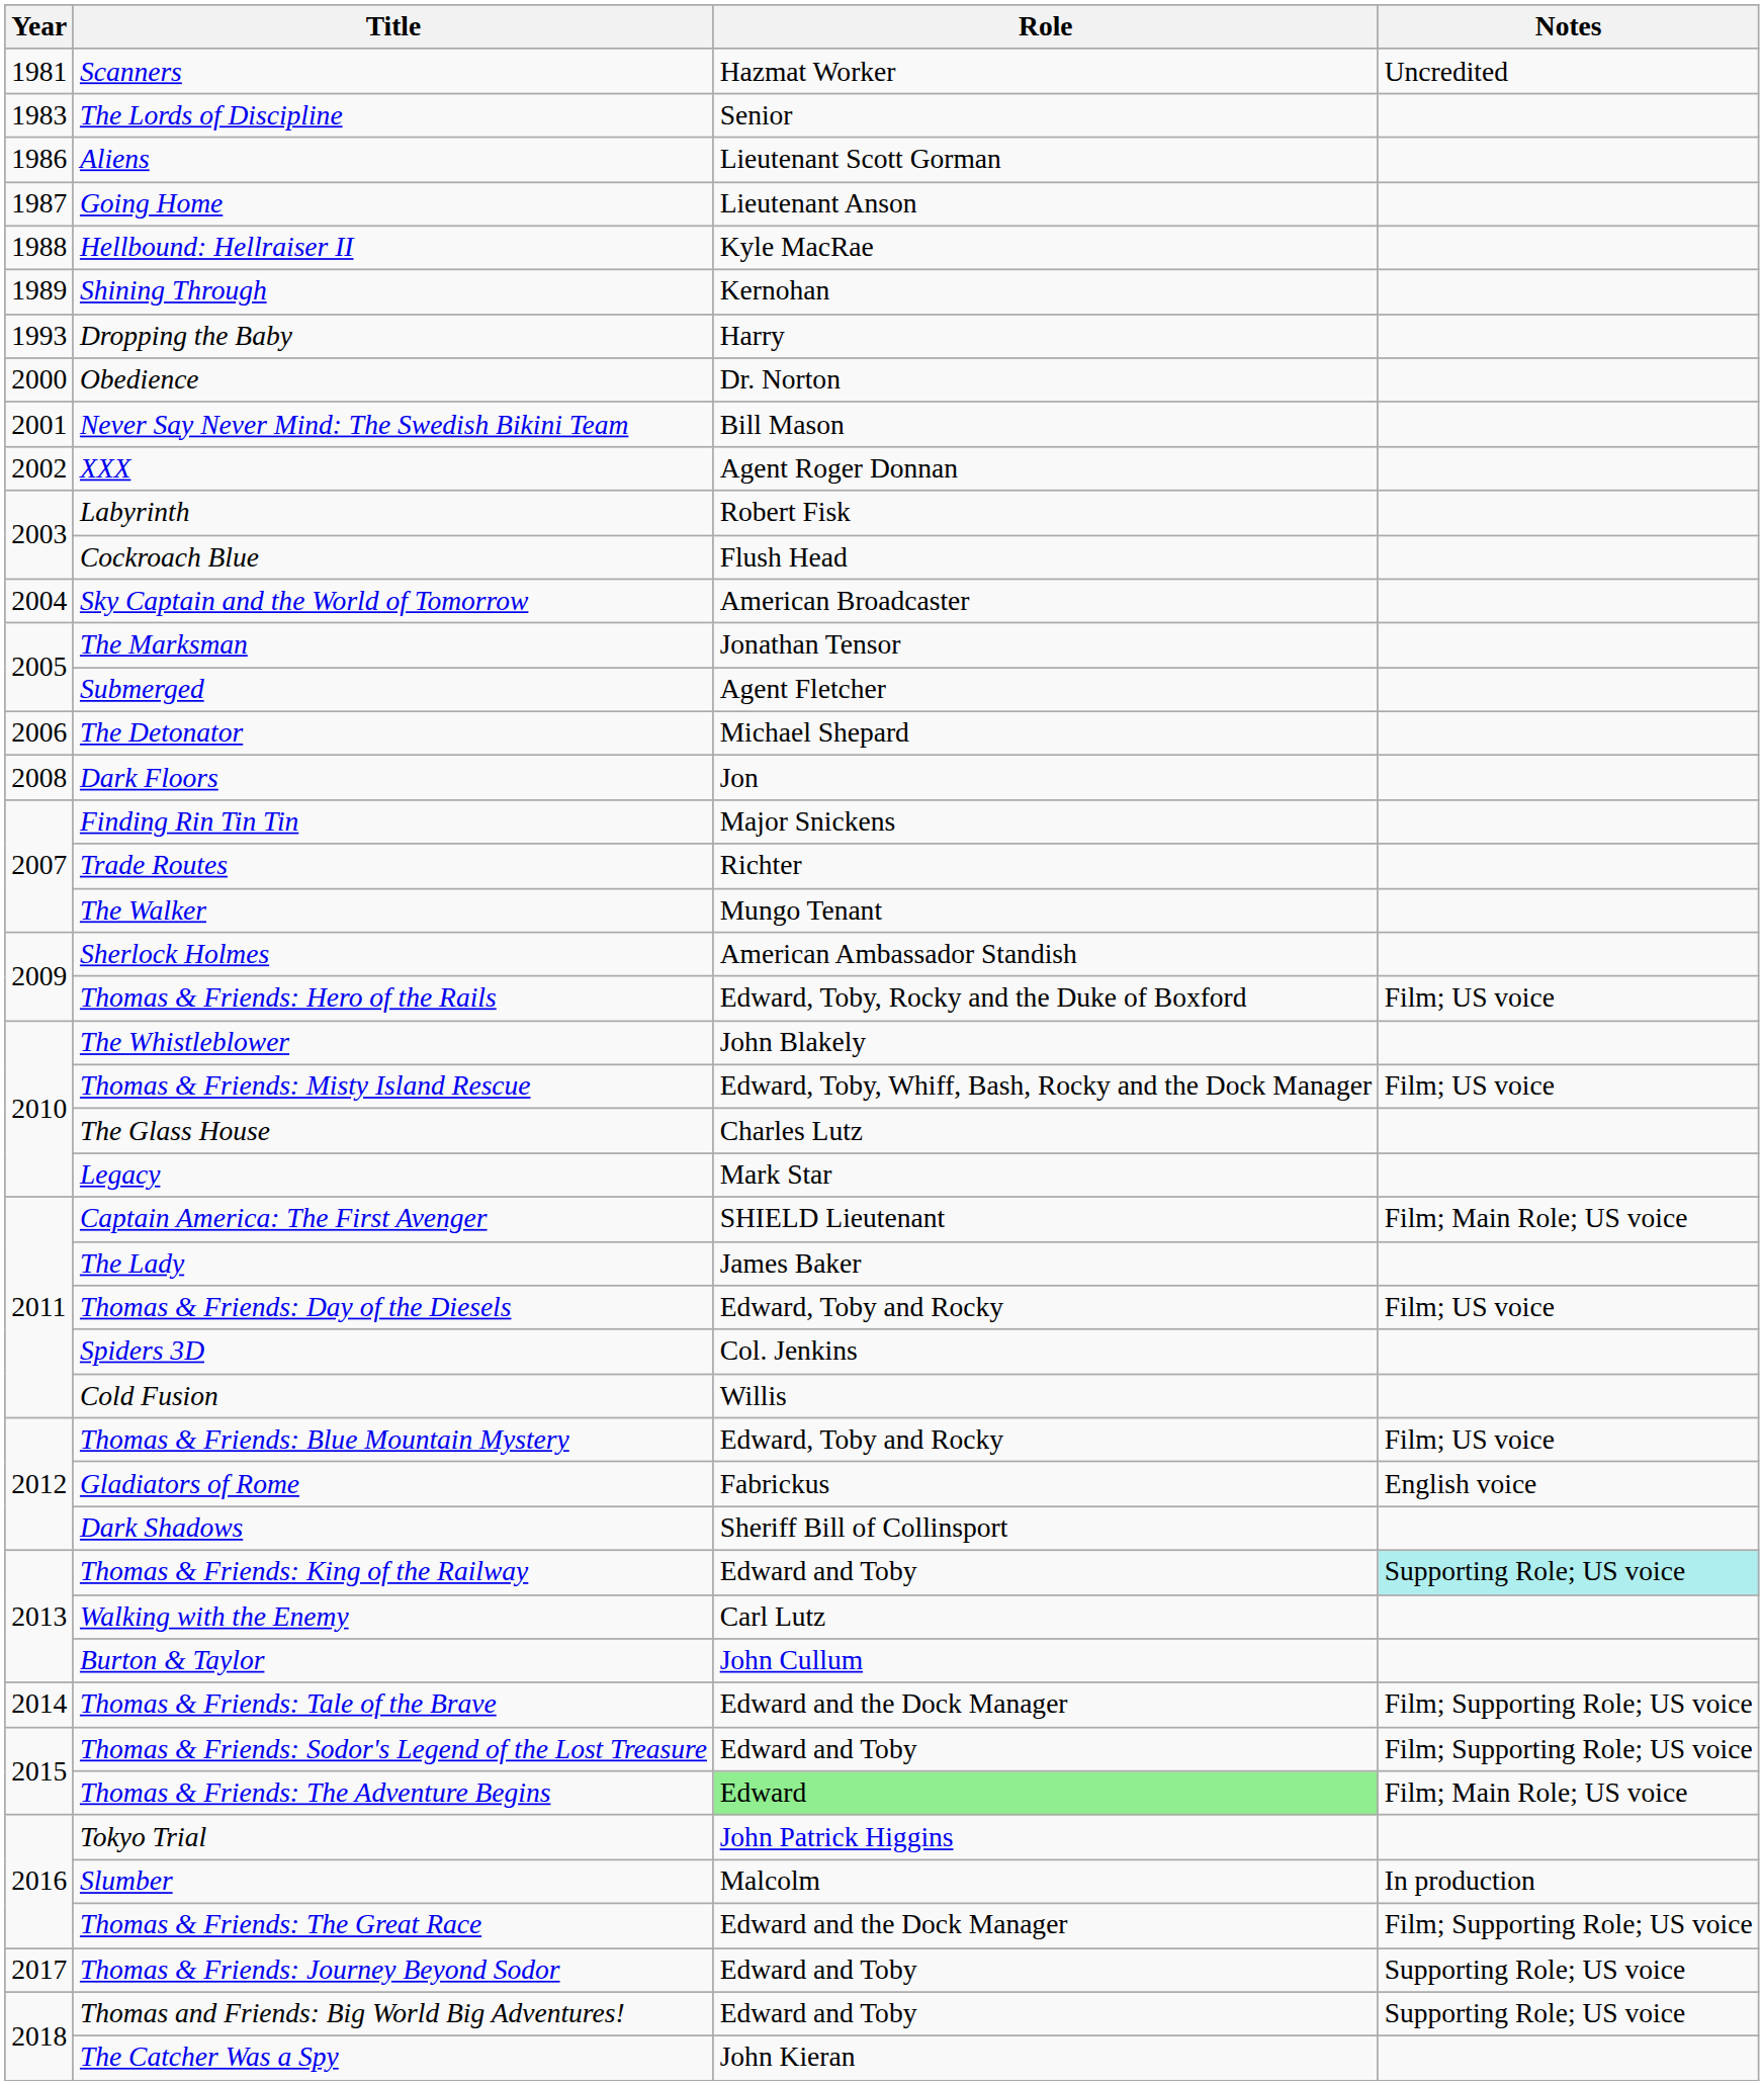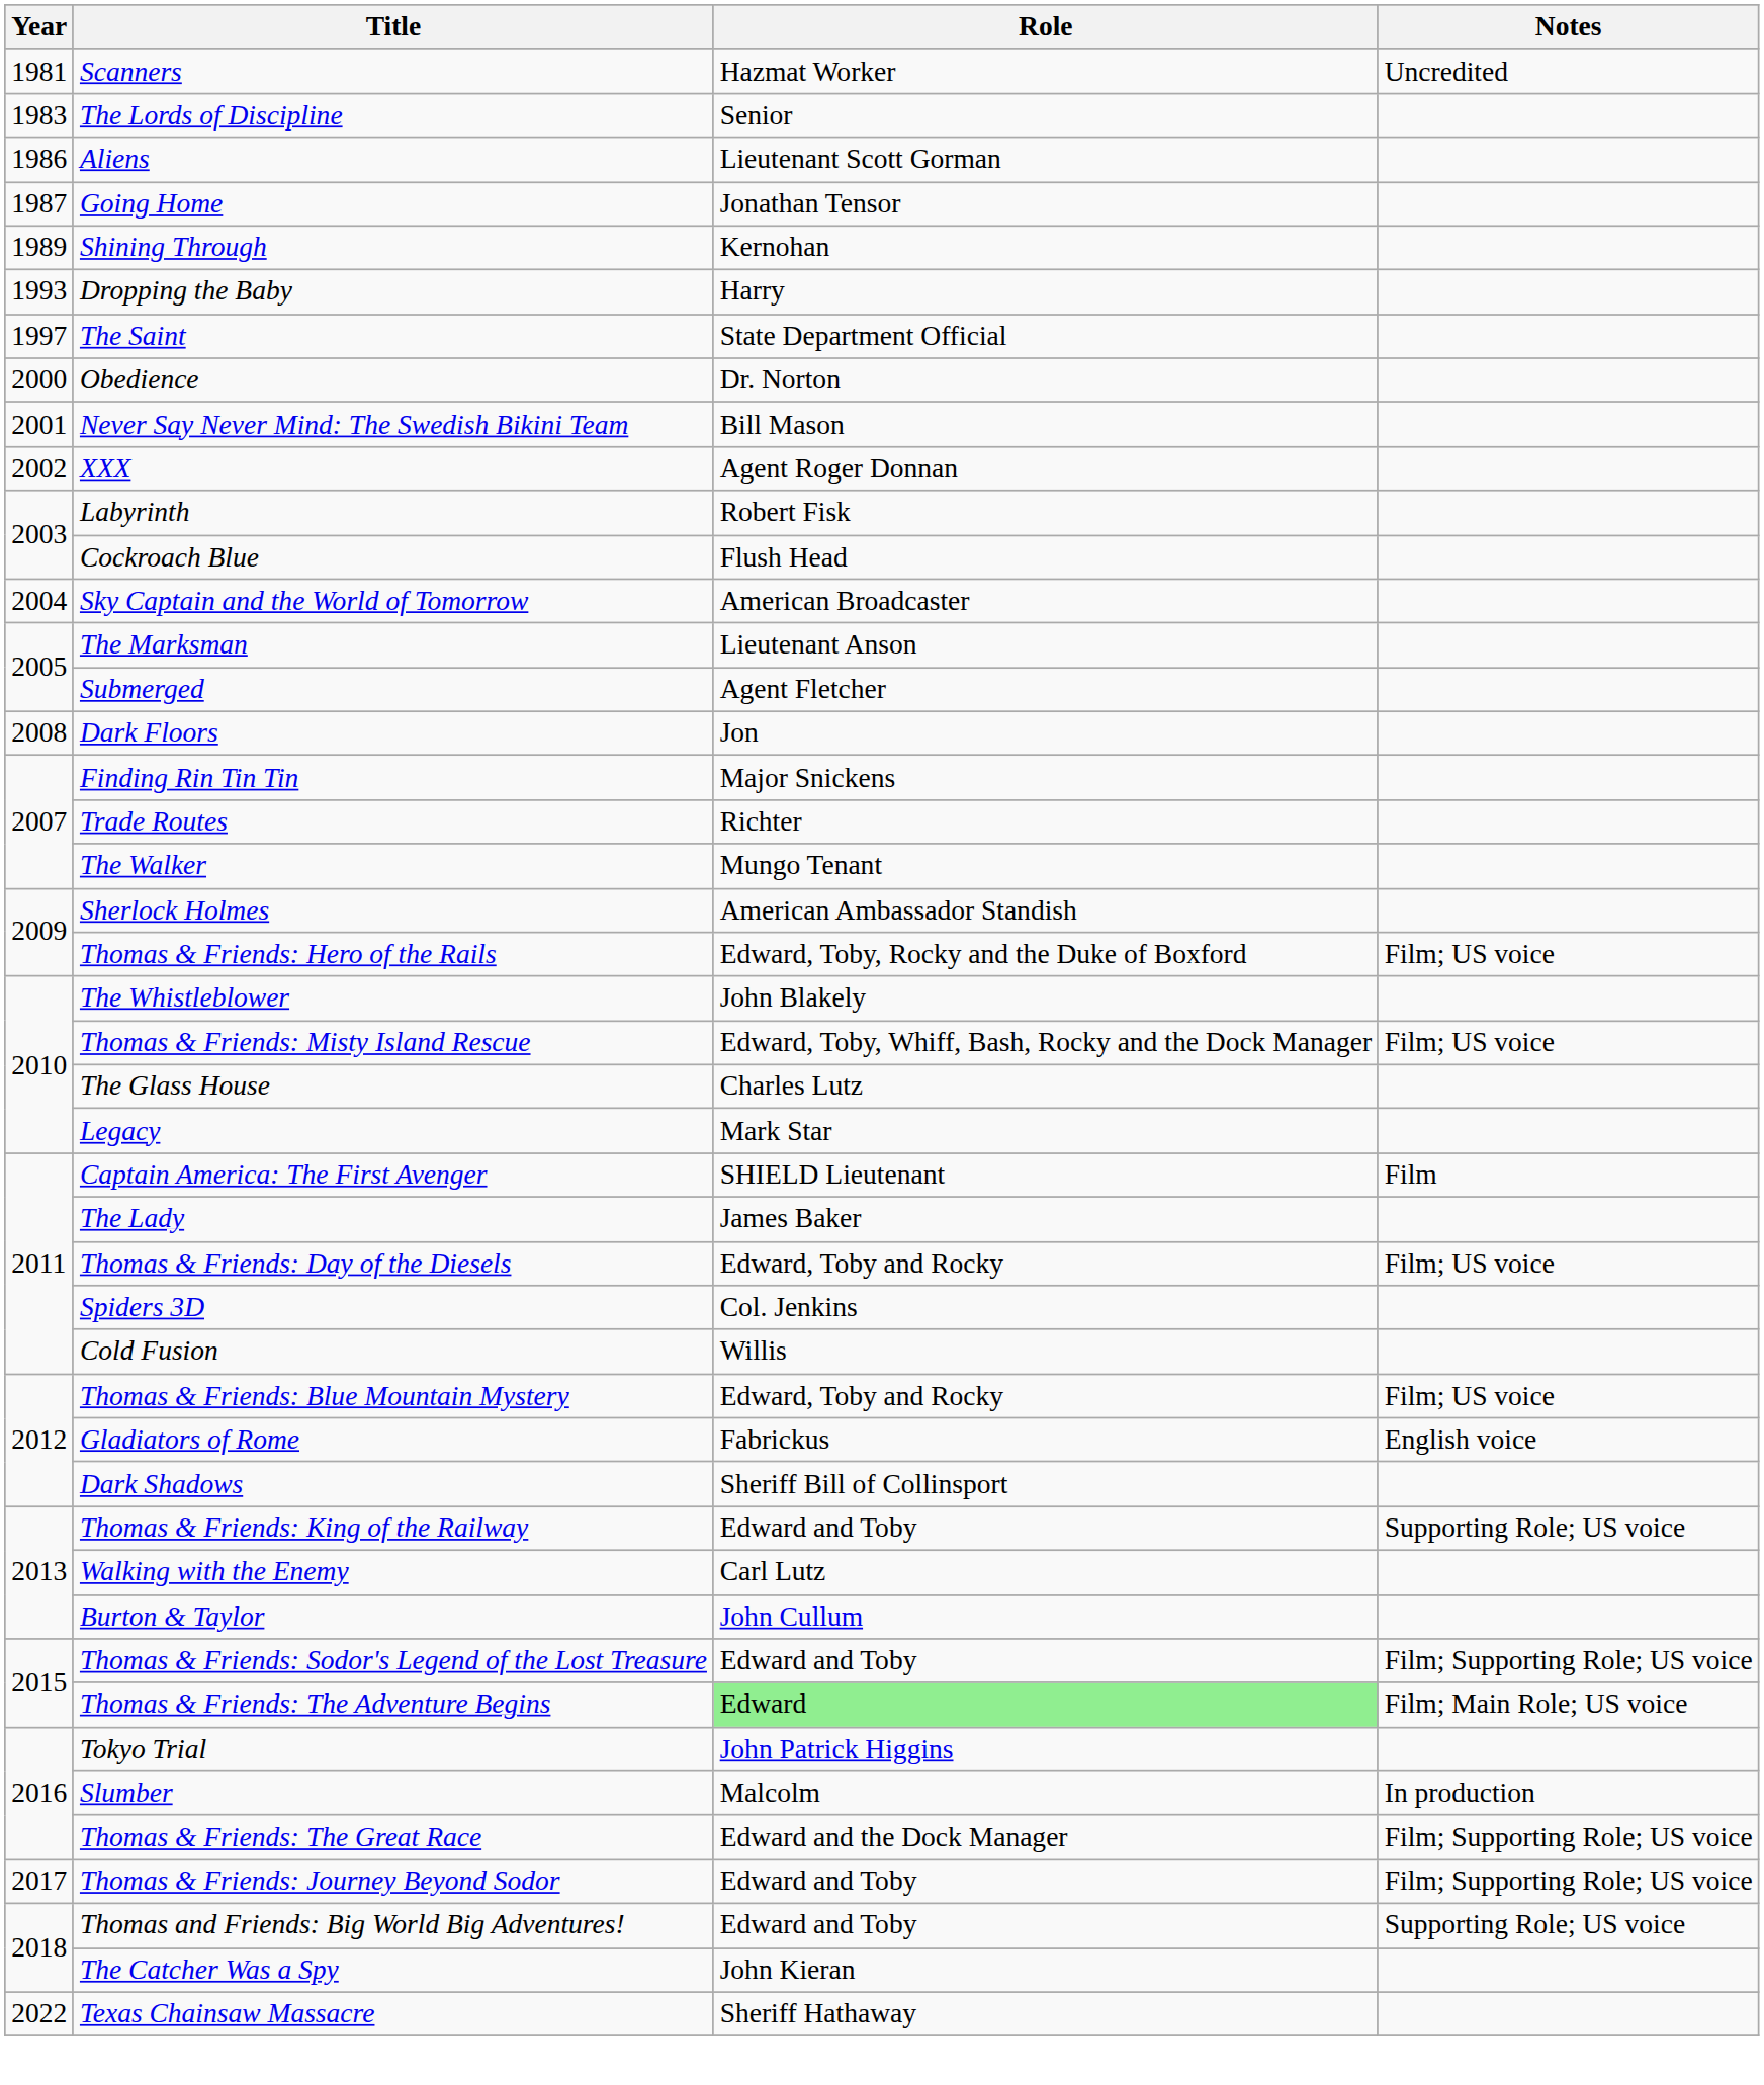 <table class="wikitable sortable">
 <tr>
 <th>Year</th>
 <th>Title</th>
 <th>Role</th>
 <th class="unsortable">Notes</th>
 </tr>
 <tr |->
 <td>1981</td>
 <td><em><a href='#'>Scanners</a></em></td>
 <td>Hazmat Worker</td>
 <td>Uncredited</td>
 </tr>
 <tr>
 <td>1983</td>
 <td data-sort-value="Lords of Discipline, The"><em><a href='#'>The Lords of Discipline</a></em></td>
 <td>Senior</td>
 <td></td>
 </tr>
 <tr>
 <td>1986</td>
 <td><em><a href='#'>Aliens</a></em></td>
 <td>Lieutenant Scott Gorman</td>
 <td></td>
 </tr>
 <tr>
 <td>1987</td>
 <td><em><a href='#'>Going Home</a></em></td>
-<td>Lieutenant Anson</td>
-<td></td>
-</tr>
-<tr>
-<td>1988</td>
-<td><em><a href='#'>Hellbound: Hellraiser II</a></em></td>
-<td>Kyle MacRae</td>
+<td>Jonathan Tensor</td>
 <td></td>
 </tr>
 <tr>
 <td>1989</td>
 <td><em><a href='#'>Shining Through</a></em></td>
 <td>Kernohan</td>
 <td></td>
 </tr>
 <tr>
 <td>1993</td>
 <td><em>Dropping the Baby</em></td>
 <td>Harry</td>
+<td></td>
+</tr>
+<tr>
+<td>1997</td>
+<td data-sort-value="Saint, The"><em><a href='#'>The Saint</a></em></td>
+<td>State Department Official</td>
 <td></td>
 </tr>
 <tr>
 <td>2000</td>
 <td><em>Obedience</em></td>
 <td>Dr. Norton</td>
 <td></td>
 </tr>
 <tr>
 <td>2001</td>
 <td><em><a href='#'>Never Say Never Mind: The Swedish Bikini Team</a></em></td>
 <td>Bill Mason</td>
 <td></td>
 </tr>
 <tr>
 <td>2002</td>
 <td><em><a href='#'>XXX</a></em></td>
 <td>Agent Roger Donnan</td>
 <td></td>
 </tr>
 <tr>
 <td rowspan="2">2003</td>
 <td><em>Labyrinth</em></td>
 <td>Robert Fisk</td>
 <td></td>
 </tr>
 <tr>
 <td><em>Cockroach Blue</em></td>
 <td>Flush Head</td>
 <td></td>
 </tr>
 <tr>
 <td>2004</td>
 <td><em><a href='#'>Sky Captain and the World of Tomorrow</a></em></td>
 <td>American Broadcaster</td>
 <td></td>
 </tr>
 <tr>
 <td rowspan="2">2005</td>
 <td data-sort-value="Marksman, The"><em><a href='#'>The Marksman</a></em></td>
-<td>Jonathan Tensor</td>
+<td>Lieutenant Anson</td>
 <td></td>
 </tr>
 <tr>
 <td><em><a href='#'>Submerged</a></em></td>
 <td>Agent Fletcher</td>
-<td></td>
-</tr>
-<tr>
-<td>2006</td>
-<td data-sort-value="Detonator, The"><em><a href='#'>The Detonator</a></em></td>
-<td>Michael Shepard</td>
 <td></td>
 </tr>
 <tr>
 <td>2008</td>
 <td><em><a href='#'>Dark Floors</a></em></td>
 <td>Jon</td>
 <td></td>
 </tr>
 <tr>
 <td rowspan="3">2007</td>
 <td><em><a href='#'>Finding Rin Tin Tin</a></em></td>
 <td>Major Snickens</td>
 <td></td>
 </tr>
 <tr>
 <td><em><a href='#'>Trade Routes</a></em></td>
 <td>Richter</td>
 <td></td>
 </tr>
 <tr>
 <td data-sort-value="Walker, The"><em><a href='#'>The Walker</a></em></td>
 <td>Mungo Tenant</td>
 <td></td>
 </tr>
 <tr>
 <td rowspan="2">2009</td>
 <td><em><a href='#'>Sherlock Holmes</a></em></td>
 <td>American Ambassador Standish</td>
 <td></td>
 </tr>
 <tr>
 <td><em><a href='#'>Thomas & Friends: Hero of the Rails</a></em></td>
 <td>Edward, Toby, Rocky and the Duke of Boxford</td>
 <td>Film; US voice</td>
 </tr>
 <tr>
 <td rowspan="4">2010</td>
 <td data-sort-value="Whistleblower, The"><em><a href='#'>The Whistleblower</a></em></td>
 <td>John Blakely</td>
 <td></td>
 </tr>
 <tr>
 <td><em><a href='#'>Thomas & Friends: Misty Island Rescue</a></em></td>
 <td>Edward, Toby, Whiff, Bash, Rocky and the Dock Manager</td>
 <td>Film; US voice</td>
 </tr>
 <tr>
 <td data-sort-value="Glass House, The"><em>The Glass House</em></td>
 <td>Charles Lutz</td>
 <td></td>
 </tr>
 <tr>
 <td><em><a href='#'>Legacy</a></em></td>
 <td>Mark Star</td>
 <td></td>
 </tr>
 <tr>
 <td rowspan="5">2011</td>
 <td><em><a href='#'>Captain America: The First Avenger</a></em></td>
 <td>SHIELD Lieutenant</td>
-<td>Film; Main Role; US voice</td>
+<td>Film</td>
 </tr>
 <tr>
 <td data-sort-value="Lady, The"><em><a href='#'>The Lady</a></em></td>
 <td>James Baker</td>
 <td></td>
 </tr>
 <tr>
 <td><em><a href='#'>Thomas & Friends: Day of the Diesels</a></em></td>
 <td>Edward, Toby and Rocky</td>
 <td>Film; US voice</td>
 </tr>
 <tr>
 <td><em><a href='#'>Spiders 3D</a></em></td>
 <td>Col. Jenkins</td>
 <td></td>
 </tr>
 <tr>
 <td><em>Cold Fusion</em></td>
 <td>Willis</td>
 <td></td>
 </tr>
 <tr>
 <td rowspan="3">2012</td>
 <td><em><a href='#'>Thomas & Friends: Blue Mountain Mystery</a></em></td>
 <td>Edward, Toby and Rocky</td>
 <td>Film; US voice</td>
 </tr>
 <tr>
 <td><em><a href='#'>Gladiators of Rome</a></em></td>
 <td>Fabrickus</td>
 <td>English voice</td>
 </tr>
 <tr>
 <td><em><a href='#'>Dark Shadows</a></em></td>
 <td>Sheriff Bill of Collinsport</td>
 <td></td>
 </tr>
 <tr>
 <td rowspan="3">2013</td>
 <td><em><a href='#'>Thomas & Friends: King of the Railway</a></em></td>
 <td>Edward and Toby</td>
-<td style="background: paleturquoise;">Supporting Role; US voice</td>
+<td>Supporting Role; US voice</td>
 </tr>
 <tr>
 <td><em><a href='#'>Walking with the Enemy</a></em></td>
 <td>Carl Lutz</td>
 <td></td>
 </tr>
 <tr>
 <td><em><a href='#'>Burton & Taylor</a></em></td>
 <td><a href='#'>John Cullum</a></td>
 <td></td>
-</tr>
-<tr>
-<td>2014</td>
-<td><em><a href='#'>Thomas & Friends: Tale of the Brave</a></em></td>
-<td>Edward and the Dock Manager</td>
-<td>Film; Supporting Role; US voice</td>
 </tr>
 <tr>
 <td rowspan="2">2015</td>
 <td><em><a href='#'>Thomas & Friends: Sodor's Legend of the Lost Treasure</a></em></td>
 <td>Edward and Toby</td>
 <td>Film; Supporting Role; US voice</td>
 </tr>
 <tr>
 <td><em><a href='#'>Thomas & Friends: The Adventure Begins</a></em></td>
 <td style="background: lightgreen;">Edward</td>
 <td>Film; Main Role; US voice</td>
 </tr>
 <tr>
 <td rowspan="3">2016</td>
 <td><em>Tokyo Trial</em></td>
 <td><a href='#'>John Patrick Higgins</a></td>
 <td></td>
 </tr>
 <tr>
 <td><em><a href='#'>Slumber</a></em></td>
 <td>Malcolm</td>
 <td>In production</td>
 </tr>
 <tr>
 <td><em><a href='#'>Thomas & Friends: The Great Race</a></em></td>
 <td>Edward and the Dock Manager</td>
 <td>Film; Supporting Role; US voice</td>
 </tr>
 <tr>
 <td>2017</td>
 <td><em><a href='#'>Thomas & Friends: Journey Beyond Sodor</a></em></td>
 <td>Edward and Toby</td>
-<td>Supporting Role; US voice</td>
+<td>Film; Supporting Role; US voice</td>
 </tr>
 <tr>
 <td rowspan="2">2018</td>
 <td><em>Thomas and Friends: Big World Big Adventures!</em></td>
 <td>Edward and Toby</td>
 <td>Supporting Role; US voice</td>
 </tr>
 <tr>
 <td data-sort-value="Catcher Was a Spy, The"><em><a href='#'>The Catcher Was a Spy</a></em></td>
 <td>John Kieran</td>
 <td></td>
 </tr>
+<tr>
+<td>2022</td>
+<td><em><a href='#'>Texas Chainsaw Massacre</a></em></td>
+<td>Sheriff Hathaway</td>
+<td></td>
+</tr>
 </table>
